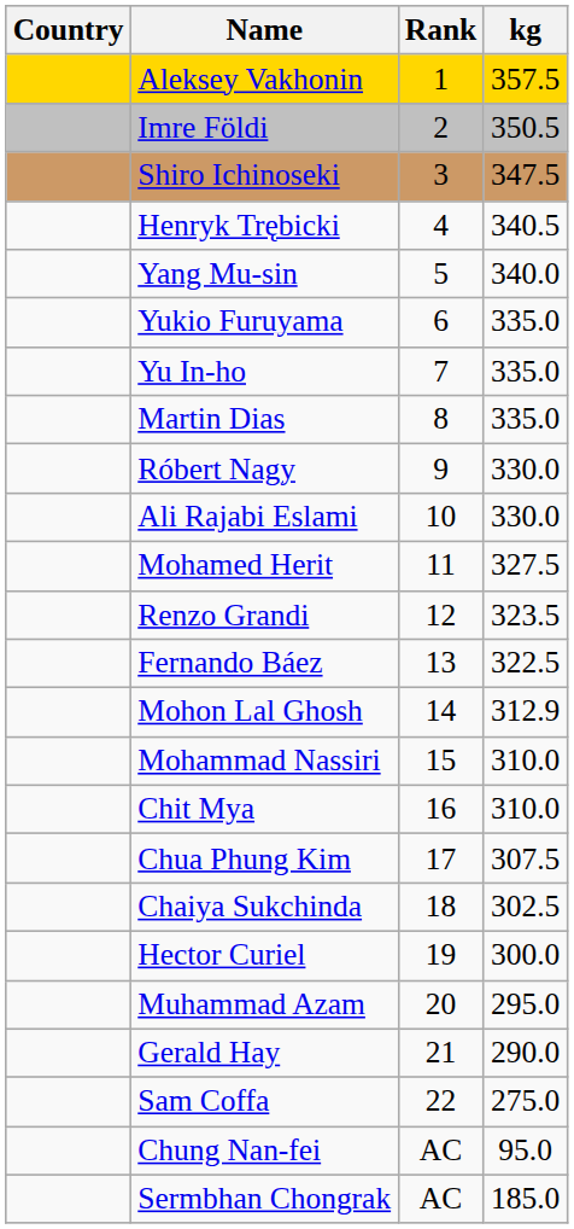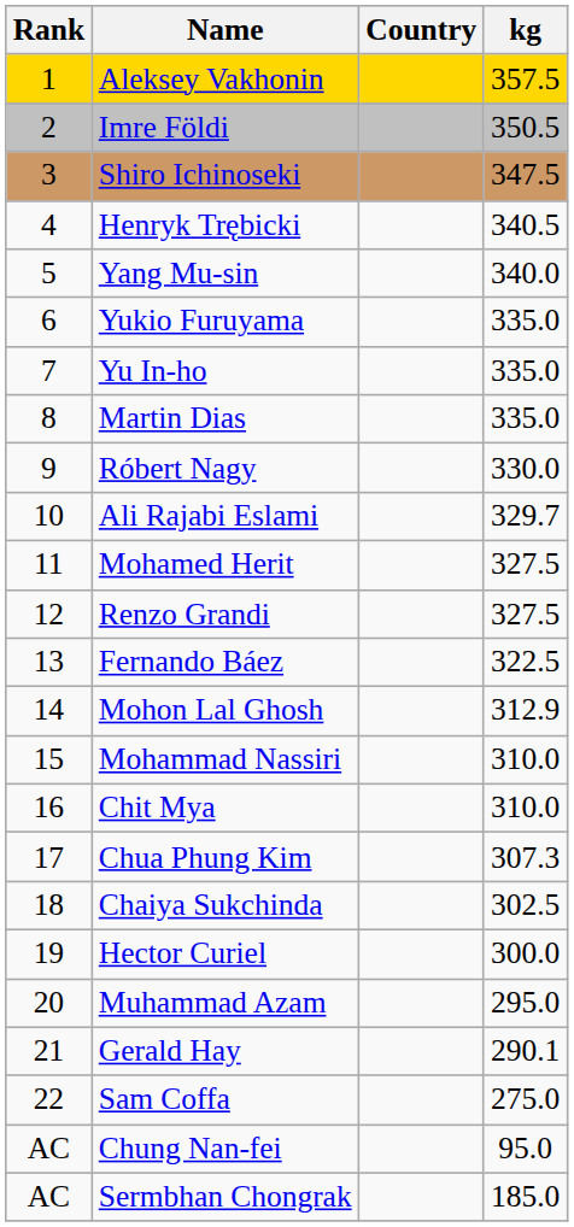 <table class="wikitable sortable" style="text-align:center">
 <tr>
+<th>Rank</th>
+<th>Name</th>
 <th>Country</th>
-<th>Name</th>
-<th>Rank</th>
 <th>kg</th>
 </tr>
 <tr bgcolor=gold>
+<td>1</td>
+<td align="left"><a href='#'>Aleksey Vakhonin</a></td>
 <td align="left"></td>
-<td align="left"><a href='#'>Aleksey Vakhonin</a></td>
-<td>1</td>
 <td>357.5</td>
 </tr>
 <tr bgcolor=silver>
+<td>2</td>
+<td align="left"><a href='#'>Imre Földi</a></td>
 <td align="left"></td>
-<td align="left"><a href='#'>Imre Földi</a></td>
-<td>2</td>
 <td>350.5</td>
 </tr>
 <tr bgcolor=#CC9966>
+<td>3</td>
+<td align="left"><a href='#'>Shiro Ichinoseki</a></td>
 <td align="left"></td>
-<td align="left"><a href='#'>Shiro Ichinoseki</a></td>
-<td>3</td>
 <td>347.5</td>
 </tr>
 <tr>
+<td>4</td>
+<td align="left"><a href='#'>Henryk Trębicki</a></td>
 <td align="left"></td>
-<td align="left"><a href='#'>Henryk Trębicki</a></td>
-<td>4</td>
 <td>340.5</td>
 </tr>
 <tr>
+<td>5</td>
+<td align="left"><a href='#'>Yang Mu-sin</a></td>
 <td align="left"></td>
-<td align="left"><a href='#'>Yang Mu-sin</a></td>
-<td>5</td>
 <td>340.0</td>
 </tr>
 <tr>
+<td>6</td>
+<td align="left"><a href='#'>Yukio Furuyama</a></td>
 <td align="left"></td>
-<td align="left"><a href='#'>Yukio Furuyama</a></td>
-<td>6</td>
 <td>335.0</td>
 </tr>
 <tr>
+<td>7</td>
+<td align="left"><a href='#'>Yu In-ho</a></td>
 <td align="left"></td>
-<td align="left"><a href='#'>Yu In-ho</a></td>
-<td>7</td>
 <td>335.0</td>
 </tr>
 <tr>
+<td>8</td>
+<td align="left"><a href='#'>Martin Dias</a></td>
 <td align="left"></td>
-<td align="left"><a href='#'>Martin Dias</a></td>
-<td>8</td>
 <td>335.0</td>
 </tr>
 <tr>
+<td>9</td>
+<td align="left"><a href='#'>Róbert Nagy</a></td>
 <td align="left"></td>
-<td align="left"><a href='#'>Róbert Nagy</a></td>
-<td>9</td>
 <td>330.0</td>
 </tr>
 <tr>
+<td>10</td>
+<td align="left"><a href='#'>Ali Rajabi Eslami</a></td>
 <td align="left"></td>
-<td align="left"><a href='#'>Ali Rajabi Eslami</a></td>
-<td>10</td>
-<td>330.0</td>
+<td>329.7</td>
 </tr>
 <tr>
+<td>11</td>
+<td align="left"><a href='#'>Mohamed Herit</a></td>
 <td align="left"></td>
-<td align="left"><a href='#'>Mohamed Herit</a></td>
-<td>11</td>
 <td>327.5</td>
 </tr>
 <tr>
+<td>12</td>
+<td align="left"><a href='#'>Renzo Grandi</a></td>
 <td align="left"></td>
-<td align="left"><a href='#'>Renzo Grandi</a></td>
-<td>12</td>
-<td>323.5</td>
+<td>327.5</td>
 </tr>
 <tr>
+<td>13</td>
+<td align="left"><a href='#'>Fernando Báez</a></td>
 <td align="left"></td>
-<td align="left"><a href='#'>Fernando Báez</a></td>
-<td>13</td>
 <td>322.5</td>
 </tr>
 <tr>
+<td>14</td>
+<td align="left"><a href='#'>Mohon Lal Ghosh</a></td>
 <td align="left"></td>
-<td align="left"><a href='#'>Mohon Lal Ghosh</a></td>
-<td>14</td>
 <td>312.9</td>
 </tr>
 <tr>
+<td>15</td>
+<td align="left"><a href='#'>Mohammad Nassiri</a></td>
 <td align="left"></td>
-<td align="left"><a href='#'>Mohammad Nassiri</a></td>
-<td>15</td>
 <td>310.0</td>
 </tr>
 <tr>
+<td>16</td>
+<td align="left"><a href='#'>Chit Mya</a></td>
 <td align="left"></td>
-<td align="left"><a href='#'>Chit Mya</a></td>
-<td>16</td>
 <td>310.0</td>
 </tr>
 <tr>
+<td>17</td>
+<td align="left"><a href='#'>Chua Phung Kim</a></td>
 <td align="left"></td>
-<td align="left"><a href='#'>Chua Phung Kim</a></td>
-<td>17</td>
-<td>307.5</td>
+<td>307.3</td>
 </tr>
 <tr>
+<td>18</td>
+<td align="left"><a href='#'>Chaiya Sukchinda</a></td>
 <td align="left"></td>
-<td align="left"><a href='#'>Chaiya Sukchinda</a></td>
-<td>18</td>
 <td>302.5</td>
 </tr>
 <tr>
+<td>19</td>
+<td align="left"><a href='#'>Hector Curiel</a></td>
 <td align="left"></td>
-<td align="left"><a href='#'>Hector Curiel</a></td>
-<td>19</td>
 <td>300.0</td>
 </tr>
 <tr>
+<td>20</td>
+<td align="left"><a href='#'>Muhammad Azam</a></td>
 <td align="left"></td>
-<td align="left"><a href='#'>Muhammad Azam</a></td>
-<td>20</td>
 <td>295.0</td>
 </tr>
 <tr>
+<td>21</td>
+<td align="left"><a href='#'>Gerald Hay</a></td>
 <td align="left"></td>
-<td align="left"><a href='#'>Gerald Hay</a></td>
-<td>21</td>
-<td>290.0</td>
+<td>290.1</td>
 </tr>
 <tr>
+<td>22</td>
+<td align="left"><a href='#'>Sam Coffa</a></td>
 <td align="left"></td>
-<td align="left"><a href='#'>Sam Coffa</a></td>
-<td>22</td>
 <td>275.0</td>
 </tr>
 <tr>
+<td>AC</td>
+<td align="left"><a href='#'>Chung Nan-fei</a></td>
 <td align="left"></td>
-<td align="left"><a href='#'>Chung Nan-fei</a></td>
-<td>AC</td>
 <td>95.0</td>
 </tr>
 <tr>
+<td>AC</td>
+<td align="left"><a href='#'>Sermbhan Chongrak</a></td>
 <td align="left"></td>
-<td align="left"><a href='#'>Sermbhan Chongrak</a></td>
-<td>AC</td>
 <td>185.0</td>
 </tr>
 </table>
